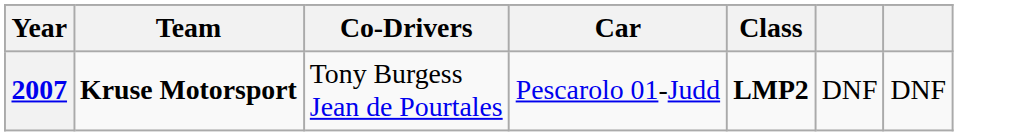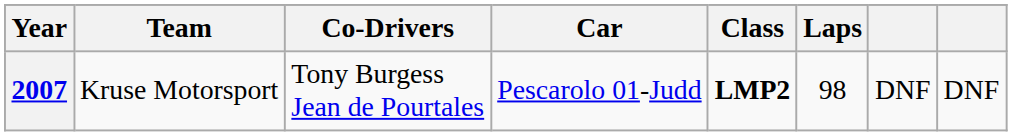 <table class="wikitable" style="text-align:center; font-size:90%">
 <tr>
 <th>Year</th>
 <th>Team</th>
 <th>Co-Drivers</th>
 <th>Car</th>
 <th>Class</th>
+<th>Laps</th>
 <th></th>
 <th></th>
 </tr>
 <tr>
 <th><a href='#'>2007</a></th>
-<td align="left"><strong> Kruse Motorsport</strong></td>
+<td align="left"> Kruse Motorsport</td>
 <td align="left"> Tony Burgess<br> <a href='#'>Jean de Pourtales</a></td>
 <td align="left"><a href='#'>Pescarolo 01</a>-<a href='#'>Judd</a></td>
 <td><strong>LMP2</strong></td>
+<td>98</td>
 <td>DNF</td>
 <td>DNF</td>
 </tr>
 </table>
